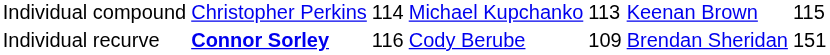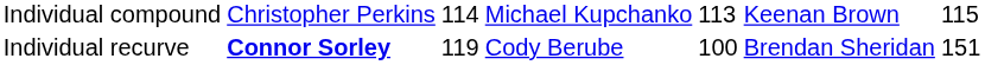 <table>
 <tr>
 <td>Individual compound</td>
 <td><a href='#'>Christopher Perkins</a><br></td>
 <td>114</td>
 <td><a href='#'>Michael Kupchanko</a><br></td>
 <td>113</td>
 <td><a href='#'>Keenan Brown</a><br></td>
 <td>115</td>
 </tr>
 <tr>
 <td>Individual recurve</td>
 <td><strong><a href='#'>Connor Sorley</a><br></strong></td>
-<td>116</td>
+<td>119</td>
 <td><a href='#'>Cody Berube</a><br></td>
-<td>109</td>
+<td>100</td>
 <td><a href='#'>Brendan Sheridan</a><br></td>
 <td>151</td>
 </tr>
 </table>
